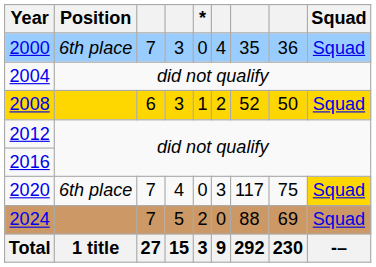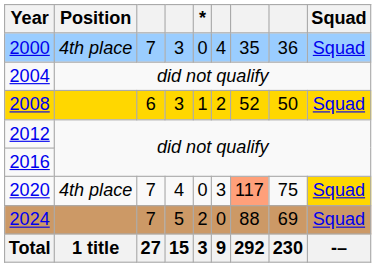 <table class="wikitable" style="text-align: center;">
 <tr>
 <th>Year</th>
 <th>Position</th>
 <th></th>
 <th></th>
 <th>*</th>
 <th></th>
 <th></th>
 <th></th>
 <th>Squad</th>
 </tr>
 <tr style="background:#9acdff;">
 <td> <a href='#'>2000</a></td>
-<td><em>6th place</em></td>
+<td><em>4th place</em></td>
 <td>7</td>
 <td>3</td>
 <td>0</td>
 <td>4</td>
 <td>35</td>
 <td>36</td>
 <td><a href='#'>Squad</a></td>
 </tr>
 <tr>
 <td> <a href='#'>2004</a></td>
 <td colspan=8><em>did not qualify</em></td>
 </tr>
 <tr bgcolor=Gold>
 <td> <a href='#'>2008</a></td>
 <td></td>
 <td>6</td>
 <td>3</td>
 <td>1</td>
 <td>2</td>
 <td>52</td>
 <td>50</td>
 <td><a href='#'>Squad</a></td>
 </tr>
 <tr>
 <td> <a href='#'>2012</a></td>
 <td rowspan=2 colspan=8><em>did not qualify</em></td>
 </tr>
 <tr>
 <td> <a href='#'>2016</a></td>
 </tr>
 <tr>
 <td> <a href='#'>2020</a></td>
-<td><em>6th place</em></td>
+<td><em>4th place</em></td>
 <td>7</td>
 <td>4</td>
 <td>0</td>
 <td>3</td>
-<td>117</td>
+<td style="background: lightsalmon;">117</td>
 <td>75</td>
 <td style="background: gold;"><a href='#'>Squad</a></td>
 </tr>
 <tr bgcolor=cc9966>
 <td> <a href='#'>2024</a></td>
 <td></td>
 <td>7</td>
 <td>5</td>
 <td>2</td>
 <td>0</td>
 <td>88</td>
 <td>69</td>
 <td><a href='#'>Squad</a></td>
 </tr>
 <tr>
 <th>Total</th>
 <th>1 title</th>
 <th>27</th>
 <th>15</th>
 <th>3</th>
 <th>9</th>
 <th>292</th>
 <th>230</th>
 <th>-–</th>
 </tr>
 </table>
